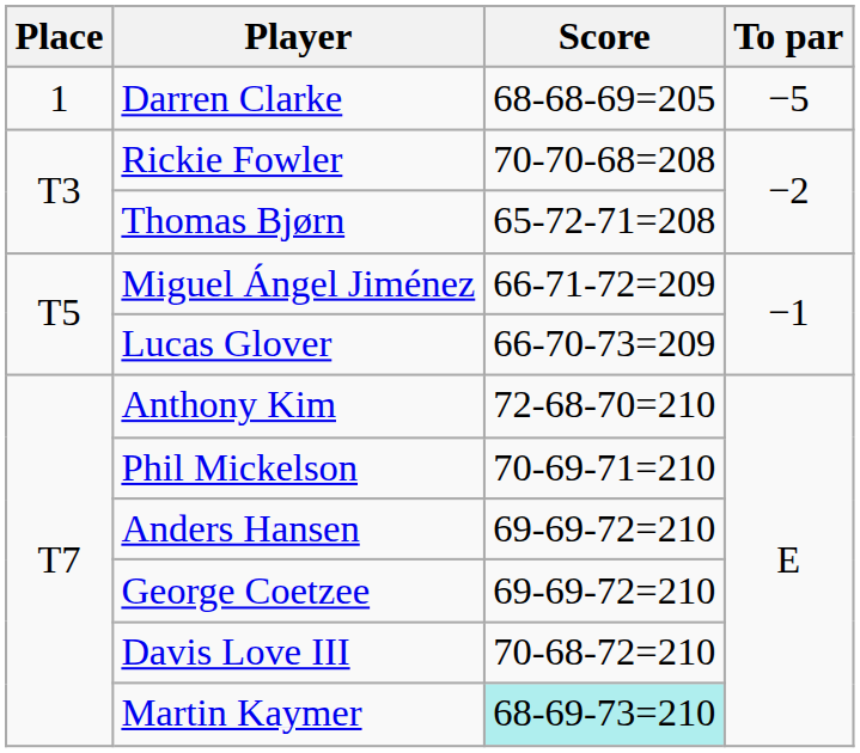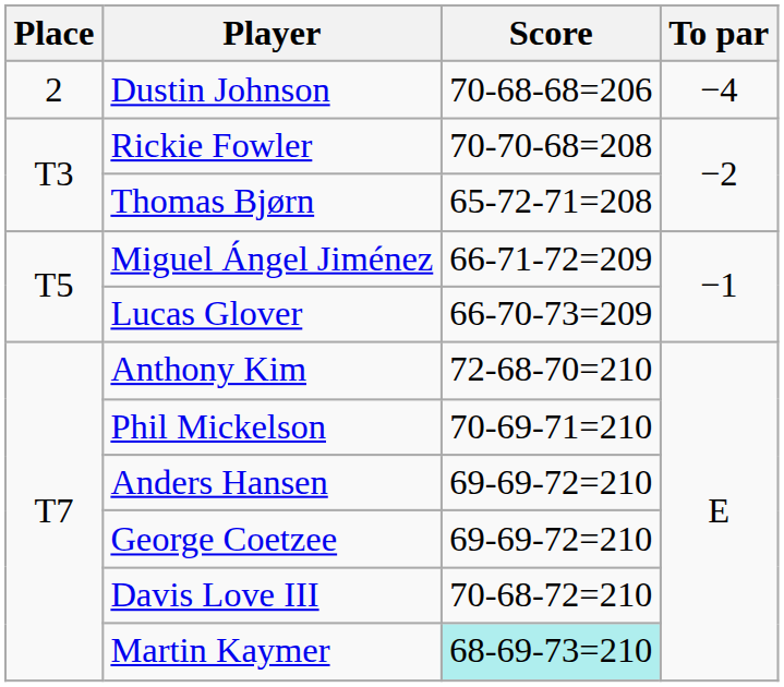 <table class="wikitable">
 <tr>
 <th>Place</th>
 <th>Player</th>
 <th>Score</th>
 <th>To par</th>
 </tr>
 <tr>
-<td align="center">1</td>
-<td> <a href='#'>Darren Clarke</a></td>
-<td>68-68-69=205</td>
-<td align="center">−5</td>
+<td align="center">2</td>
+<td> <a href='#'>Dustin Johnson</a></td>
+<td>70-68-68=206</td>
+<td align="center">−4</td>
 </tr>
 <tr>
 <td rowspan="2" align="center">T3</td>
 <td> <a href='#'>Rickie Fowler</a></td>
 <td>70-70-68=208</td>
 <td rowspan="2" align="center">−2</td>
 </tr>
 <tr>
 <td> <a href='#'>Thomas Bjørn</a></td>
 <td>65-72-71=208</td>
 </tr>
 <tr>
 <td rowspan="2" align="center">T5</td>
 <td> <a href='#'>Miguel Ángel Jiménez</a></td>
 <td>66-71-72=209</td>
 <td rowspan="2" align="center">−1</td>
 </tr>
 <tr>
 <td> <a href='#'>Lucas Glover</a></td>
 <td>66-70-73=209</td>
 </tr>
 <tr>
 <td rowspan="6" align="center">T7</td>
 <td> <a href='#'>Anthony Kim</a></td>
 <td>72-68-70=210</td>
 <td rowspan="6" align="center">E</td>
 </tr>
 <tr>
 <td> <a href='#'>Phil Mickelson</a></td>
 <td>70-69-71=210</td>
 </tr>
 <tr>
 <td> <a href='#'>Anders Hansen</a></td>
 <td>69-69-72=210</td>
 </tr>
 <tr>
 <td> <a href='#'>George Coetzee</a></td>
 <td>69-69-72=210</td>
 </tr>
 <tr>
 <td> <a href='#'>Davis Love III</a></td>
 <td>70-68-72=210</td>
 </tr>
 <tr>
 <td> <a href='#'>Martin Kaymer</a></td>
 <td style="background: paleturquoise;">68-69-73=210</td>
 </tr>
 </table>
